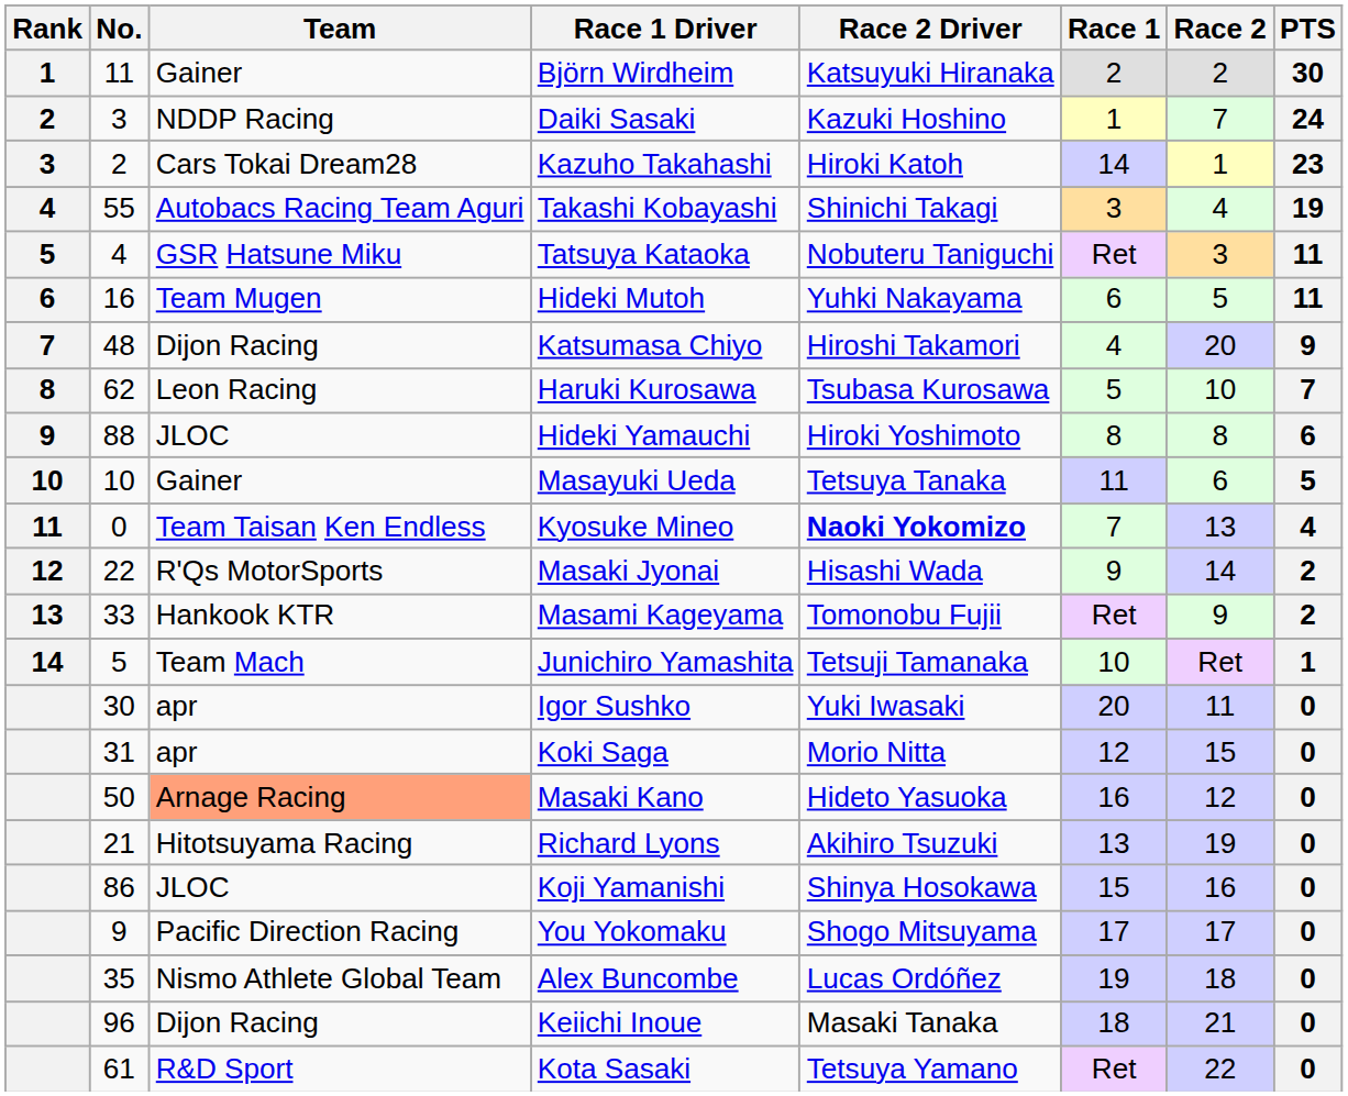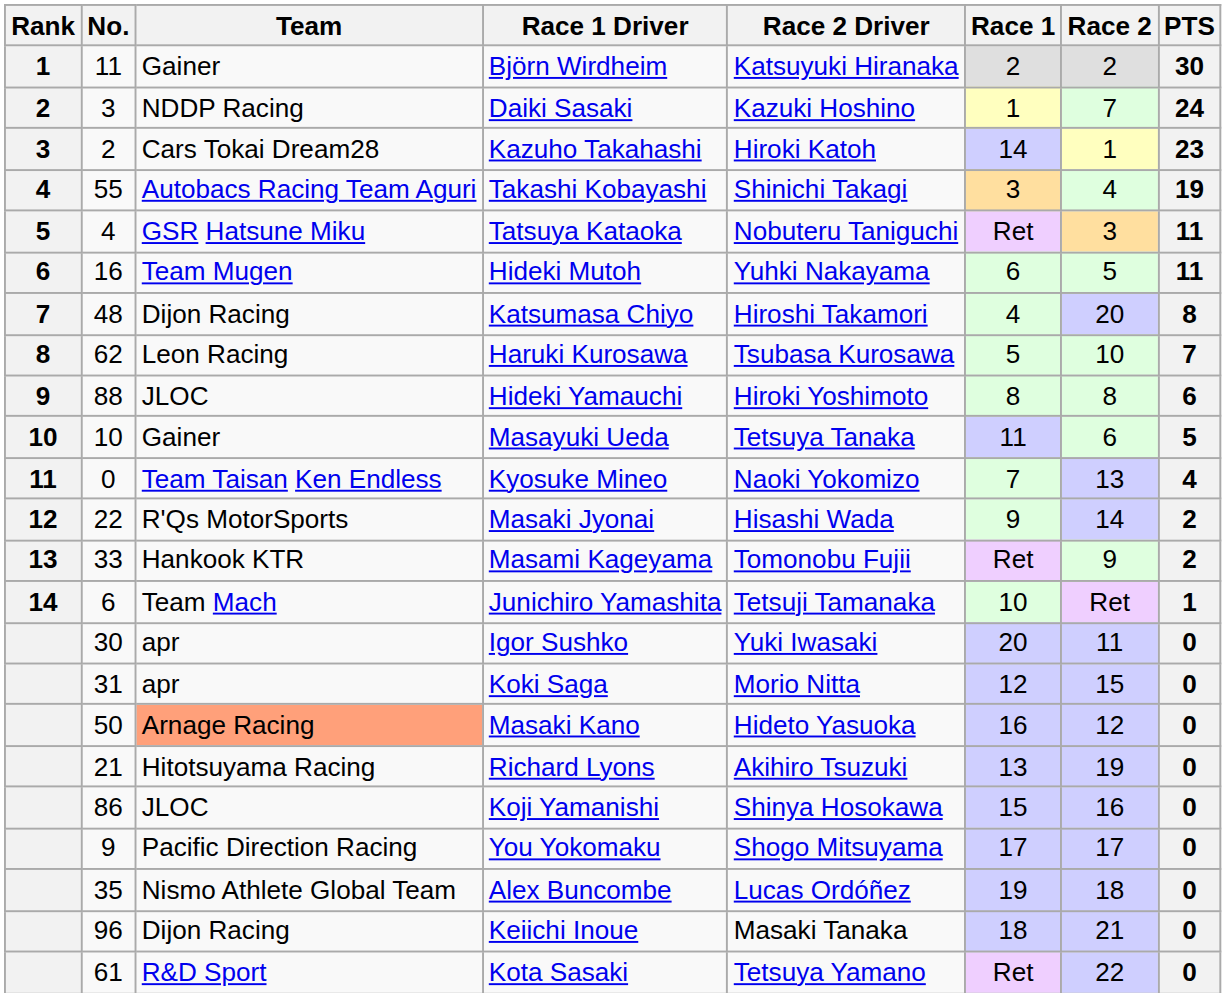 <table class="wikitable" style="font-size:85%; text-align:center">
 <tr>
 <th>Rank</th>
 <th>No.</th>
 <th>Team</th>
 <th>Race 1 Driver</th>
 <th>Race 2 Driver</th>
 <th>Race 1</th>
 <th>Race 2</th>
 <th>PTS</th>
 </tr>
 <tr>
 <th>1</th>
 <td>11</td>
 <td align="left">Gainer</td>
 <td align="left"> <a href='#'>Björn Wirdheim</a></td>
 <td align="left"> <a href='#'>Katsuyuki Hiranaka</a></td>
 <td style="background:#DFDFDF;">2</td>
 <td style="background:#DFDFDF;">2</td>
 <th>30</th>
 </tr>
 <tr>
 <th>2</th>
 <td>3</td>
 <td align="left">NDDP Racing</td>
 <td align="left"> <a href='#'>Daiki Sasaki</a></td>
 <td align="left"> <a href='#'>Kazuki Hoshino</a></td>
 <td style="background:#FFFFBF;">1</td>
 <td style="background:#DFFFDF;">7</td>
 <th>24</th>
 </tr>
 <tr>
 <th>3</th>
 <td>2</td>
 <td align="left">Cars Tokai Dream28</td>
 <td align="left"> <a href='#'>Kazuho Takahashi</a></td>
 <td align="left"> <a href='#'>Hiroki Katoh</a></td>
 <td style="background:#CFCFFF;">14</td>
 <td style="background:#FFFFBF;">1</td>
 <th>23</th>
 </tr>
 <tr>
 <th>4</th>
 <td>55</td>
 <td align="left"><a href='#'>Autobacs Racing Team Aguri</a></td>
 <td align="left"> <a href='#'>Takashi Kobayashi</a></td>
 <td align="left"> <a href='#'>Shinichi Takagi</a></td>
 <td style="background:#FFDF9F;">3</td>
 <td style="background:#DFFFDF;">4</td>
 <th>19</th>
 </tr>
 <tr>
 <th>5</th>
 <td>4</td>
 <td align="left"><a href='#'>GSR</a> <a href='#'>Hatsune Miku</a></td>
 <td align="left"> <a href='#'>Tatsuya Kataoka</a></td>
 <td align="left"> <a href='#'>Nobuteru Taniguchi</a></td>
 <td style="background:#EFCFFF;">Ret</td>
 <td style="background:#FFDF9F;">3</td>
 <th>11</th>
 </tr>
 <tr>
 <th>6</th>
 <td>16</td>
 <td align="left"><a href='#'>Team Mugen</a></td>
 <td align="left"> <a href='#'>Hideki Mutoh</a></td>
 <td align="left"> <a href='#'>Yuhki Nakayama</a></td>
 <td style="background:#DFFFDF;">6</td>
 <td style="background:#DFFFDF;">5</td>
 <th>11</th>
 </tr>
 <tr>
 <th>7</th>
 <td>48</td>
 <td align="left">Dijon Racing</td>
 <td align="left"> <a href='#'>Katsumasa Chiyo</a></td>
 <td align="left"> <a href='#'>Hiroshi Takamori</a></td>
 <td style="background:#DFFFDF;">4</td>
 <td style="background:#CFCFFF;">20</td>
-<th>9</th>
+<th>8</th>
 </tr>
 <tr>
 <th>8</th>
 <td>62</td>
 <td align="left">Leon Racing</td>
 <td align="left"> <a href='#'>Haruki Kurosawa</a></td>
 <td align="left"> <a href='#'>Tsubasa Kurosawa</a></td>
 <td style="background:#DFFFDF;">5</td>
 <td style="background:#DFFFDF;">10</td>
 <th>7</th>
 </tr>
 <tr>
 <th>9</th>
 <td>88</td>
 <td align="left">JLOC</td>
 <td align="left"> <a href='#'>Hideki Yamauchi</a></td>
 <td align="left"> <a href='#'>Hiroki Yoshimoto</a></td>
 <td style="background:#DFFFDF;">8</td>
 <td style="background:#DFFFDF;">8</td>
 <th>6</th>
 </tr>
 <tr>
 <th>10</th>
 <td>10</td>
 <td align="left">Gainer</td>
 <td align="left"> <a href='#'>Masayuki Ueda</a></td>
 <td align="left"> <a href='#'>Tetsuya Tanaka</a></td>
 <td style="background:#CFCFFF;">11</td>
 <td style="background:#DFFFDF;">6</td>
 <th>5</th>
 </tr>
 <tr>
 <th>11</th>
 <td>0</td>
 <td align="left"><a href='#'>Team Taisan</a> <a href='#'>Ken Endless</a></td>
 <td align="left"> <a href='#'>Kyosuke Mineo</a></td>
-<td align="left"><strong> <a href='#'>Naoki Yokomizo</a></strong></td>
+<td align="left"> <a href='#'>Naoki Yokomizo</a></td>
 <td style="background:#DFFFDF;">7</td>
 <td style="background:#CFCFFF;">13</td>
 <th>4</th>
 </tr>
 <tr>
 <th>12</th>
 <td>22</td>
 <td align="left">R'Qs MotorSports</td>
 <td align="left"> <a href='#'>Masaki Jyonai</a></td>
 <td align="left"> <a href='#'>Hisashi Wada</a></td>
 <td style="background:#DFFFDF;">9</td>
 <td style="background:#CFCFFF;">14</td>
 <th>2</th>
 </tr>
 <tr>
 <th>13</th>
 <td>33</td>
 <td align="left">Hankook KTR</td>
 <td align="left"> <a href='#'>Masami Kageyama</a></td>
 <td align="left"> <a href='#'>Tomonobu Fujii</a></td>
 <td style="background:#EFCFFF;">Ret</td>
 <td style="background:#DFFFDF;">9</td>
 <th>2</th>
 </tr>
 <tr>
 <th>14</th>
-<td>5</td>
+<td>6</td>
 <td align="left">Team <a href='#'>Mach</a></td>
 <td align="left"> <a href='#'>Junichiro Yamashita</a></td>
 <td align="left"> <a href='#'>Tetsuji Tamanaka</a></td>
 <td style="background:#DFFFDF;">10</td>
 <td style="background:#EFCFFF;">Ret</td>
 <th>1</th>
 </tr>
 <tr>
 <th></th>
 <td>30</td>
 <td align="left">apr</td>
 <td align="left"> <a href='#'>Igor Sushko</a></td>
 <td align="left"> <a href='#'>Yuki Iwasaki</a></td>
 <td style="background:#CFCFFF;">20</td>
 <td style="background:#CFCFFF;">11</td>
 <th>0</th>
 </tr>
 <tr>
 <th></th>
 <td>31</td>
 <td align="left">apr</td>
 <td align="left"> <a href='#'>Koki Saga</a></td>
 <td align="left"> <a href='#'>Morio Nitta</a></td>
 <td style="background:#CFCFFF;">12</td>
 <td style="background:#CFCFFF;">15</td>
 <th>0</th>
 </tr>
 <tr>
 <th></th>
 <td>50</td>
 <td align="left" style="background: lightsalmon;">Arnage Racing</td>
 <td align="left"> <a href='#'>Masaki Kano</a></td>
 <td align="left"> <a href='#'>Hideto Yasuoka</a></td>
 <td style="background:#CFCFFF;">16</td>
 <td style="background:#CFCFFF;">12</td>
 <th>0</th>
 </tr>
 <tr>
 <th></th>
 <td>21</td>
 <td align="left">Hitotsuyama Racing</td>
 <td align="left"> <a href='#'>Richard Lyons</a></td>
 <td align="left"> <a href='#'>Akihiro Tsuzuki</a></td>
 <td style="background:#CFCFFF;">13</td>
 <td style="background:#CFCFFF;">19</td>
 <th>0</th>
 </tr>
 <tr>
 <th></th>
 <td>86</td>
 <td align="left">JLOC</td>
 <td align="left"> <a href='#'>Koji Yamanishi</a></td>
 <td align="left"> <a href='#'>Shinya Hosokawa</a></td>
 <td style="background:#CFCFFF;">15</td>
 <td style="background:#CFCFFF;">16</td>
 <th>0</th>
 </tr>
 <tr>
 <th></th>
 <td>9</td>
 <td align="left">Pacific Direction Racing</td>
 <td align="left"> <a href='#'>You Yokomaku</a></td>
 <td align="left"> <a href='#'>Shogo Mitsuyama</a></td>
 <td style="background:#CFCFFF;">17</td>
 <td style="background:#CFCFFF;">17</td>
 <th>0</th>
 </tr>
 <tr>
 <th></th>
 <td>35</td>
 <td align="left">Nismo Athlete Global Team</td>
 <td align="left"> <a href='#'>Alex Buncombe</a></td>
 <td align="left"> <a href='#'>Lucas Ordóñez</a></td>
 <td style="background:#CFCFFF;">19</td>
 <td style="background:#CFCFFF;">18</td>
 <th>0</th>
 </tr>
 <tr>
 <th></th>
 <td>96</td>
 <td align="left">Dijon Racing</td>
 <td align="left"> <a href='#'>Keiichi Inoue</a></td>
 <td align="left"> Masaki Tanaka</td>
 <td style="background:#CFCFFF;">18</td>
 <td style="background:#CFCFFF;">21</td>
 <th>0</th>
 </tr>
 <tr>
 <th></th>
 <td>61</td>
 <td align="left"><a href='#'>R&D Sport</a></td>
 <td align="left"> <a href='#'>Kota Sasaki</a></td>
 <td align="left"> <a href='#'>Tetsuya Yamano</a></td>
 <td style="background:#EFCFFF;">Ret</td>
 <td style="background:#CFCFFF;">22</td>
 <th>0</th>
 </tr>
 </table>
